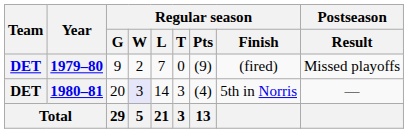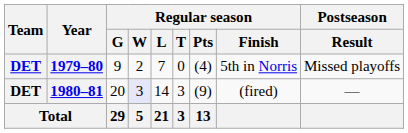 <table class="wikitable" style="font-size:95%; text-align:center;">
 <tr>
 <th rowspan="2">Team</th>
 <th rowspan="2">Year</th>
 <th colspan="6">Regular season</th>
 <th colspan="1">Postseason</th>
 </tr>
 <tr>
 <th>G</th>
 <th>W</th>
 <th>L</th>
 <th>T</th>
 <th>Pts</th>
 <th>Finish</th>
 <th>Result</th>
 </tr>
 <tr>
 <th><a href='#'>DET</a></th>
 <th><a href='#'>1979–80</a></th>
 <td>9</td>
 <td>2</td>
 <td>7</td>
 <td>0</td>
-<td>(9)</td>
-<td>(fired)</td>
+<td>(4)</td>
+<td>5th in <a href='#'>Norris</a></td>
 <td>Missed playoffs</td>
 </tr>
 <tr>
 <th>DET</th>
 <th><a href='#'>1980–81</a></th>
 <td>20</td>
 <td style="background: lavender;">3</td>
 <td>14</td>
 <td>3</td>
-<td>(4)</td>
-<td>5th in <a href='#'>Norris</a></td>
+<td>(9)</td>
+<td>(fired)</td>
 <td>—</td>
 </tr>
 <tr>
 <th colspan="2">Total</th>
 <th>29</th>
 <th>5</th>
 <th>21</th>
 <th>3</th>
 <th>13</th>
 <th></th>
 <th></th>
 </tr>
 </table>
